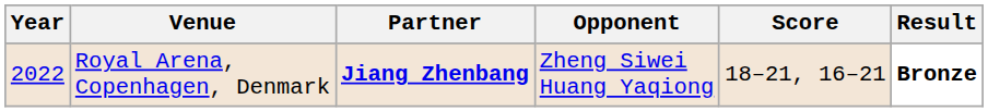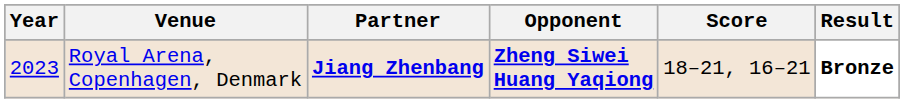 <table class="sortable wikitable" style="font-size: 90%">
 <tr>
 <th>Year</th>
 <th>Venue</th>
 <th>Partner</th>
 <th>Opponent</th>
 <th>Score</th>
 <th>Result</th>
 </tr>
 <tr style="background:#F3E6D7">
-<td align="center"><a href='#'>2022</a></td>
+<td align="center"><a href='#'>2023</a></td>
 <td align="left"><a href='#'>Royal Arena</a>,<br><a href='#'>Copenhagen</a>, Denmark</td>
 <td align="left"><strong> <a href='#'>Jiang Zhenbang</a></strong></td>
-<td align="left"> <a href='#'>Zheng Siwei</a><br> <a href='#'>Huang Yaqiong</a></td>
+<td align="left"><strong> <a href='#'>Zheng Siwei</a><br> <a href='#'>Huang Yaqiong</a></strong></td>
 <td align="left">18–21, 16–21</td>
 <td style="text-align:left; background:white"> <strong>Bronze</strong></td>
 </tr>
 </table>
